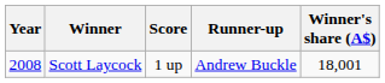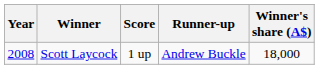 <table class=wikitable style="font-size:95%">
 <tr>
 <th>Year</th>
 <th>Winner</th>
 <th>Score</th>
 <th>Runner-up</th>
 <th>Winner's<br>share (<a href='#'>A$</a>)</th>
 </tr>
 <tr>
 <td><a href='#'>2008</a></td>
 <td> <a href='#'>Scott Laycock</a></td>
 <td align=center>1 up</td>
 <td> <a href='#'>Andrew Buckle</a></td>
-<td align=center>18,001</td>
+<td align=center>18,000</td>
 </tr>
 </table>
